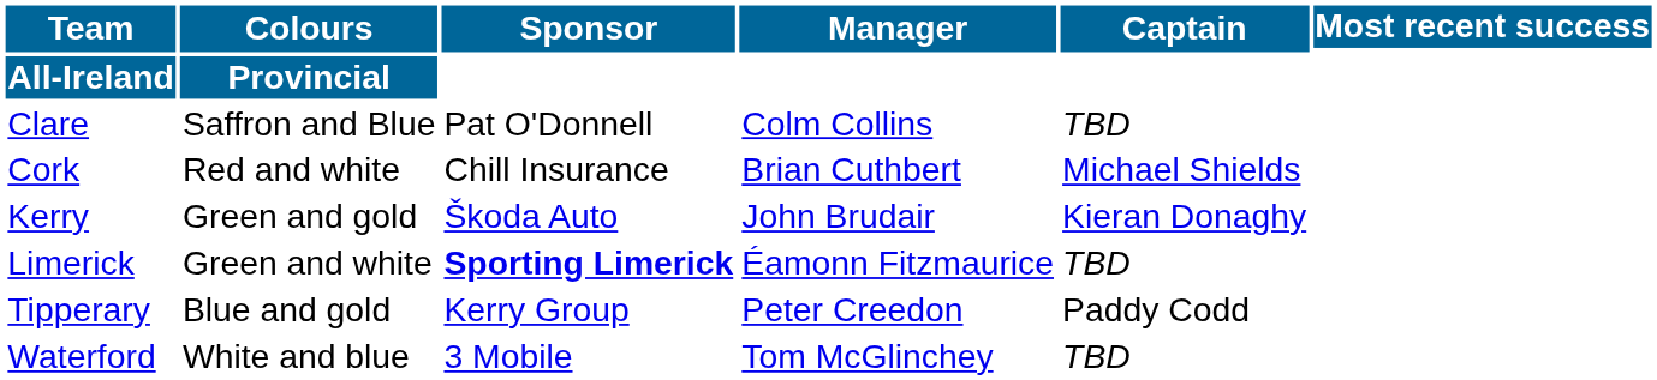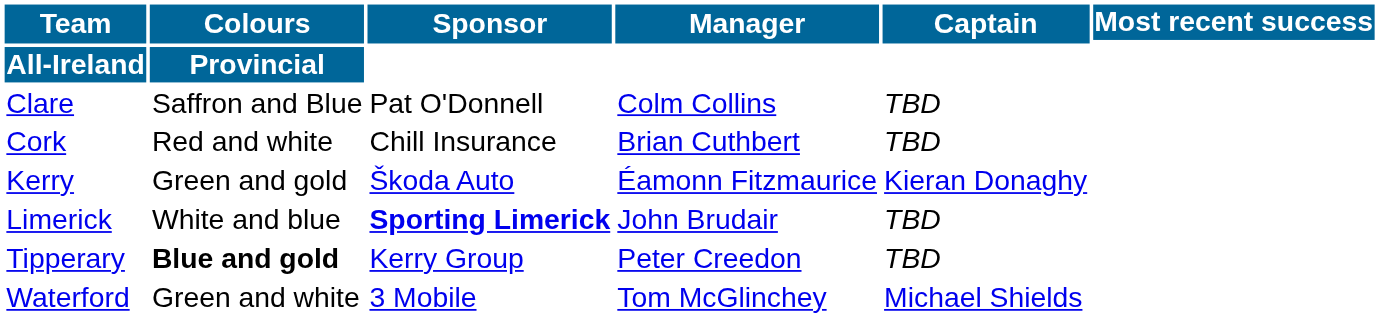 <table cellpadding="1" style="margin:1em auto;">
 <tr style="background:#069; color:white;">
 <th rowspan="2">Team</th>
 <th rowspan="2">Colours</th>
 <th rowspan="2">Sponsor</th>
 <th rowspan="2">Manager</th>
 <th rowspan="2">Captain</th>
 <th colspan="2">Most recent success</th>
 </tr>
 <tr>
 </tr>
 <tr style="background:#069; color:white;">
 <th>All-Ireland</th>
 <th>Provincial</th>
 </tr>
 <tr>
 <td><a href='#'>Clare</a></td>
 <td> Saffron and Blue</td>
 <td>Pat O'Donnell</td>
 <td><a href='#'>Colm Collins</a></td>
 <td><em>TBD</em></td>
 <td></td>
 <td></td>
 </tr>
 <tr>
 <td><a href='#'>Cork</a></td>
 <td> Red and white</td>
 <td>Chill Insurance</td>
 <td><a href='#'>Brian Cuthbert</a></td>
-<td><a href='#'>Michael Shields</a></td>
+<td><em>TBD</em></td>
 <td></td>
 <td></td>
 </tr>
 <tr>
 <td><a href='#'>Kerry</a></td>
 <td> Green and gold</td>
 <td><a href='#'>Škoda Auto</a></td>
-<td><a href='#'>John Brudair</a></td>
+<td><a href='#'>Éamonn Fitzmaurice</a></td>
 <td><a href='#'>Kieran Donaghy</a></td>
 <td></td>
 <td></td>
 </tr>
 <tr>
 <td><a href='#'>Limerick</a></td>
-<td> Green and white</td>
+<td> White and blue</td>
 <td><strong><a href='#'>Sporting Limerick</a></strong></td>
-<td><a href='#'>Éamonn Fitzmaurice</a></td>
+<td><a href='#'>John Brudair</a></td>
 <td><em>TBD</em></td>
 <td></td>
 <td></td>
 </tr>
 <tr>
 <td><a href='#'>Tipperary</a></td>
-<td> Blue and gold</td>
+<td><strong> Blue and gold</strong></td>
 <td><a href='#'>Kerry Group</a></td>
 <td><a href='#'>Peter Creedon</a></td>
-<td>Paddy Codd</td>
+<td><em>TBD</em></td>
 <td></td>
 <td></td>
 </tr>
 <tr>
 <td><a href='#'>Waterford</a></td>
-<td> White and blue</td>
+<td> Green and white</td>
 <td><a href='#'>3 Mobile</a></td>
 <td><a href='#'>Tom McGlinchey</a></td>
-<td><em>TBD</em></td>
+<td><a href='#'>Michael Shields</a></td>
 <td></td>
 <td></td>
 </tr>
 </table>
